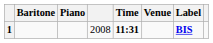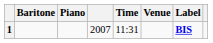 <table class="wikitable" style="margin-right: 0; font-size: 95%">
 <tr>
 <th scope="col"></th>
 <th scope="col">Baritone</th>
 <th scope="col">Piano</th>
 <th scope="col"></th>
 <th scope="col">Time</th>
 <th scope="col">Venue</th>
 <th scope="col">Label</th>
 <th scope="col" class="unsortable"></th>
 </tr>
 <tr>
 <th scope="row">1</th>
 <td></td>
 <td></td>
-<td>2008</td>
-<td><strong>11:31</strong></td>
+<td>2007</td>
+<td>11:31</td>
 <td></td>
 <td><strong><a href='#'>BIS</a></strong></td>
 <td></td>
 </tr>
 </table>
